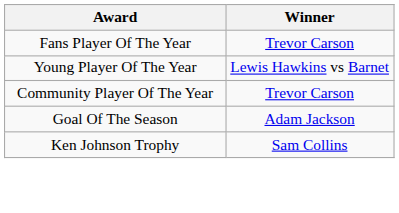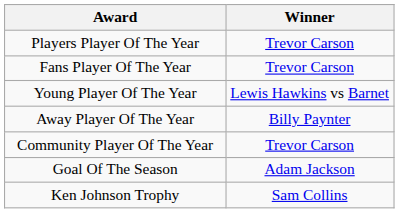 <table class="wikitable" style="text-align:center; font-size:90%; ">
 <tr>
 <th width=200>Award</th>
 <th width=150>Winner</th>
+</tr>
+<tr>
+<td>Players Player Of The Year</td>
+<td><a href='#'>Trevor Carson</a></td>
 </tr>
 <tr>
 <td>Fans Player Of The Year</td>
 <td><a href='#'>Trevor Carson</a></td>
 </tr>
 <tr>
 <td>Young Player Of The Year</td>
 <td><a href='#'>Lewis Hawkins</a> vs <a href='#'>Barnet</a></td>
+</tr>
+<tr>
+<td>Away Player Of The Year</td>
+<td><a href='#'>Billy Paynter</a></td>
 </tr>
 <tr>
 <td>Community Player Of The Year</td>
 <td><a href='#'>Trevor Carson</a></td>
 </tr>
 <tr>
 <td>Goal Of The Season</td>
 <td><a href='#'>Adam Jackson</a></td>
 </tr>
 <tr>
 <td>Ken Johnson Trophy</td>
 <td><a href='#'>Sam Collins</a></td>
 </tr>
 </table>
